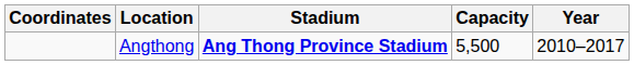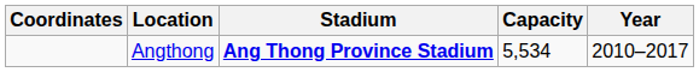 <table class="wikitable sortable">
 <tr>
 <th>Coordinates</th>
 <th>Location</th>
 <th>Stadium</th>
 <th>Capacity</th>
 <th>Year</th>
 </tr>
 <tr>
 <td></td>
 <td><a href='#'>Angthong</a></td>
 <td><strong><a href='#'>Ang Thong Province Stadium</a></strong></td>
-<td>5,500</td>
+<td>5,534</td>
 <td>2010–2017</td>
 </tr>
 <tr>
 </tr>
 </table>
